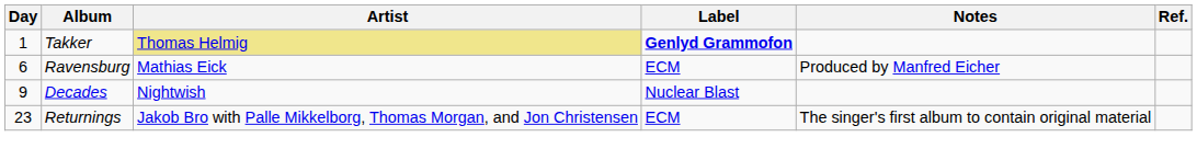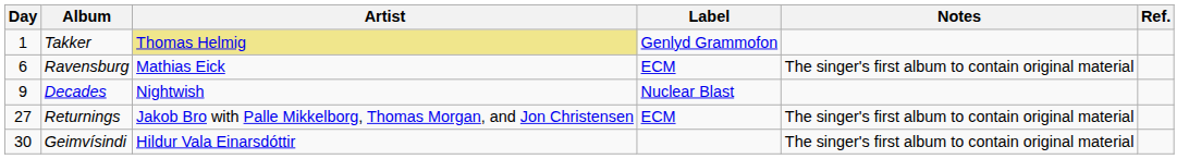 <table class="wikitable">
 <tr>
 <th>Day</th>
 <th>Album</th>
 <th>Artist</th>
 <th>Label</th>
 <th>Notes</th>
 <th>Ref.</th>
 </tr>
 <tr>
 <td rowspan="1" style="text-align:center;">1</td>
 <td><em>Takker</em></td>
 <td style="background: khaki;"><a href='#'>Thomas Helmig</a></td>
-<td><strong><a href='#'>Genlyd Grammofon</a></strong></td>
+<td><a href='#'>Genlyd Grammofon</a></td>
 <td></td>
 <td style="text-align:center;"></td>
 </tr>
 <tr>
 <td rowspan="1" style="text-align:center;">6</td>
 <td><em>Ravensburg</em></td>
 <td><a href='#'>Mathias Eick</a></td>
 <td><a href='#'>ECM</a></td>
-<td>Produced by <a href='#'>Manfred Eicher</a></td>
+<td>The singer's first album to contain original material</td>
 <td style="text-align:center;"></td>
 </tr>
 <tr>
 <td rowspan="1" style="text-align:center;">9</td>
 <td><em><a href='#'>Decades</a></em></td>
 <td><a href='#'>Nightwish</a></td>
 <td><a href='#'>Nuclear Blast</a></td>
 <td></td>
 <td style="text-align:center;"></td>
 </tr>
 <tr>
-<td rowspan="1" style="text-align:center;">23</td>
+<td rowspan="1" style="text-align:center;">27</td>
 <td><em>Returnings</em></td>
 <td><a href='#'>Jakob Bro</a> with <a href='#'>Palle Mikkelborg</a>, <a href='#'>Thomas Morgan</a>, and <a href='#'>Jon Christensen</a></td>
 <td><a href='#'>ECM</a></td>
 <td>The singer's first album to contain original material</td>
 <td style="text-align:center;"></td>
 </tr>
+<tr>
+<td rowspan="1" style="text-align:center;">30</td>
+<td><em>Geimvísindi</em></td>
+<td><a href='#'>Hildur Vala Einarsdóttir</a></td>
+<td></td>
+<td>The singer's first album to contain original material</td>
+<td style="text-align:center;"></td>
+</tr>
 </table>
